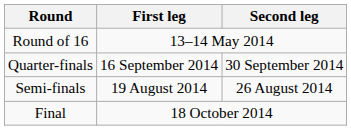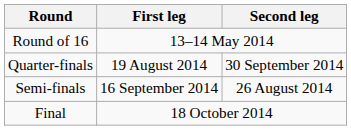 <table class="wikitable" style="text-align:center">
 <tr>
 <th>Round</th>
 <th>First leg</th>
 <th>Second leg</th>
 </tr>
 <tr>
 <td>Round of 16</td>
 <td colspan=2>13–14 May 2014</td>
 </tr>
 <tr>
 <td>Quarter-finals</td>
-<td>16 September 2014</td>
+<td>19 August 2014</td>
 <td>30 September 2014</td>
 </tr>
 <tr>
 <td>Semi-finals</td>
-<td>19 August 2014</td>
+<td>16 September 2014</td>
 <td>26 August 2014</td>
 </tr>
 <tr>
 <td>Final</td>
 <td colspan=2>18 October 2014</td>
 </tr>
 </table>
